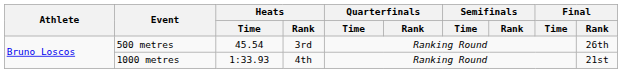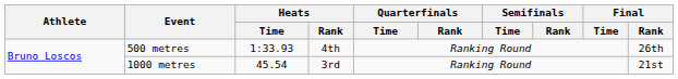 <table class="wikitable" style="font-size:90%; text-align:center; width:60%">
 <tr>
 <th rowspan="2">Athlete</th>
 <th rowspan="2">Event</th>
 <th colspan="2">Heats</th>
 <th colspan="2">Quarterfinals</th>
 <th colspan="2">Semifinals</th>
 <th colspan="2">Final</th>
 </tr>
 <tr>
 <th>Time</th>
 <th>Rank</th>
 <th>Time</th>
 <th>Rank</th>
 <th>Time</th>
 <th>Rank</th>
 <th>Time</th>
 <th>Rank</th>
 </tr>
 <tr>
 <td align=left rowspan=2><a href='#'>Bruno Loscos</a></td>
 <td align=left>500 metres</td>
-<td>45.54</td>
-<td>3rd</td>
+<td>1:33.93</td>
+<td>4th</td>
 <td colspan=5><em>Ranking Round</em></td>
 <td>26th</td>
 </tr>
 <tr>
 <td align=left>1000 metres</td>
-<td>1:33.93</td>
-<td>4th</td>
+<td>45.54</td>
+<td>3rd</td>
 <td colspan=5><em>Ranking Round</em></td>
 <td>21st</td>
 </tr>
 </table>
